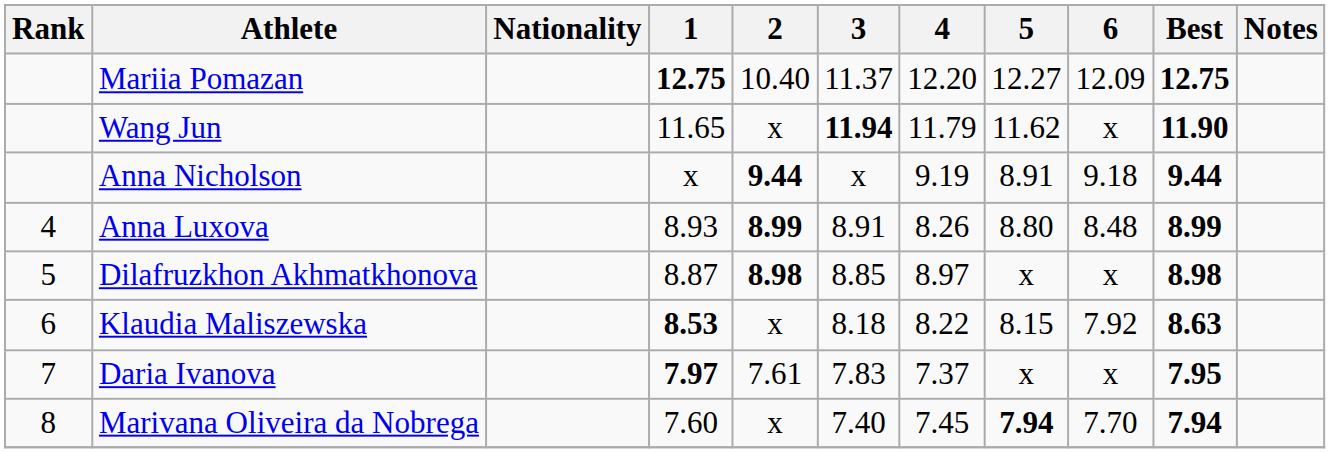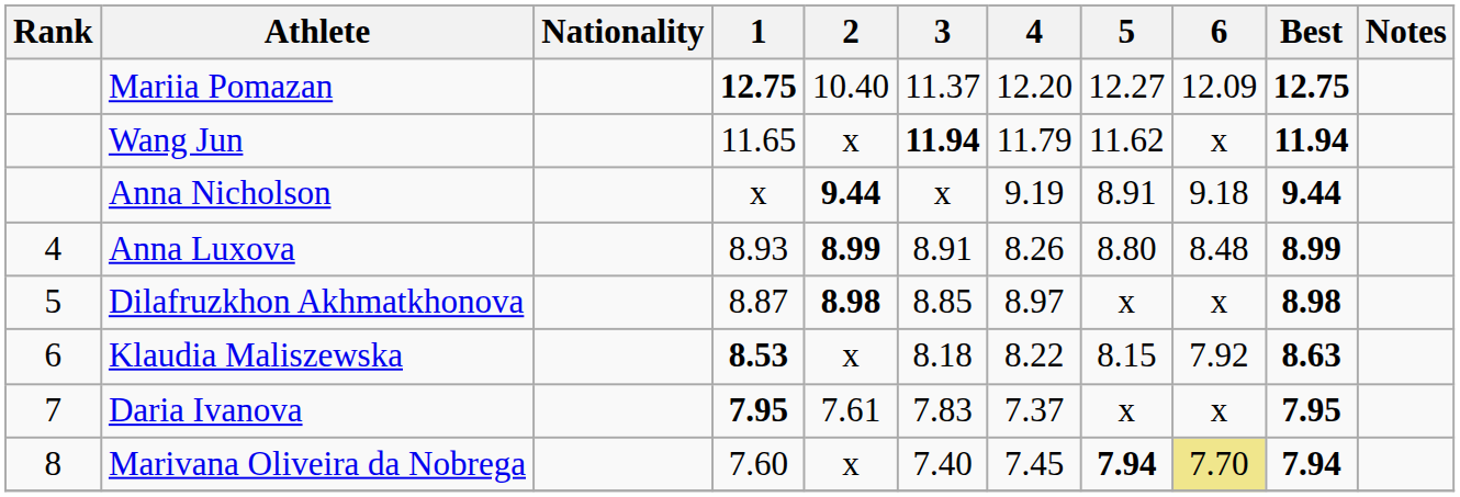 <table class="wikitable sortable" style="text-align:center">
 <tr>
 <th>Rank</th>
 <th>Athlete</th>
 <th>Nationality</th>
 <th>1</th>
 <th>2</th>
 <th>3</th>
 <th>4</th>
 <th>5</th>
 <th>6</th>
 <th>Best</th>
 <th>Notes</th>
 </tr>
 <tr>
 <td></td>
 <td align="left"><a href='#'>Mariia Pomazan</a></td>
 <td align="left"></td>
 <td><strong>12.75</strong></td>
 <td>10.40</td>
 <td>11.37</td>
 <td>12.20</td>
 <td>12.27</td>
 <td>12.09</td>
 <td><strong>12.75</strong></td>
 <td></td>
 </tr>
 <tr>
 <td></td>
 <td align="left"><a href='#'>Wang Jun</a></td>
 <td align="left"></td>
 <td>11.65</td>
 <td>x</td>
 <td><strong>11.94</strong></td>
 <td>11.79</td>
 <td>11.62</td>
 <td>x</td>
-<td><strong>11.90</strong></td>
+<td><strong>11.94</strong></td>
 <td></td>
 </tr>
 <tr>
 <td></td>
 <td align="left"><a href='#'>Anna Nicholson</a></td>
 <td align="left"></td>
 <td>x</td>
 <td><strong>9.44</strong></td>
 <td>x</td>
 <td>9.19</td>
 <td>8.91</td>
 <td>9.18</td>
 <td><strong>9.44</strong></td>
 <td></td>
 </tr>
 <tr>
 <td>4</td>
 <td align="left"><a href='#'>Anna Luxova</a></td>
 <td align="left"></td>
 <td>8.93</td>
 <td><strong>8.99</strong></td>
 <td>8.91</td>
 <td>8.26</td>
 <td>8.80</td>
 <td>8.48</td>
 <td><strong>8.99</strong></td>
 <td></td>
 </tr>
 <tr>
 <td>5</td>
 <td align="left"><a href='#'>Dilafruzkhon Akhmatkhonova</a></td>
 <td align="left"></td>
 <td>8.87</td>
 <td><strong>8.98</strong></td>
 <td>8.85</td>
 <td>8.97</td>
 <td>x</td>
 <td>x</td>
 <td><strong>8.98</strong></td>
 <td></td>
 </tr>
 <tr>
 <td>6</td>
 <td align="left"><a href='#'>Klaudia Maliszewska</a></td>
 <td align="left"></td>
 <td><strong>8.53</strong></td>
 <td>x</td>
 <td>8.18</td>
 <td>8.22</td>
 <td>8.15</td>
 <td>7.92</td>
 <td><strong>8.63</strong></td>
 <td></td>
 </tr>
 <tr>
 <td>7</td>
 <td align="left"><a href='#'>Daria Ivanova</a></td>
 <td align="left"></td>
-<td><strong>7.97</strong></td>
+<td><strong>7.95</strong></td>
 <td>7.61</td>
 <td>7.83</td>
 <td>7.37</td>
 <td>x</td>
 <td>x</td>
 <td><strong>7.95</strong></td>
 <td></td>
 </tr>
 <tr>
 <td>8</td>
 <td align="left"><a href='#'>Marivana Oliveira da Nobrega</a></td>
 <td align="left"></td>
 <td>7.60</td>
 <td>x</td>
 <td>7.40</td>
 <td>7.45</td>
 <td><strong>7.94</strong></td>
-<td>7.70</td>
+<td style="background: khaki;">7.70</td>
 <td><strong>7.94</strong></td>
 <td></td>
 </tr>
 <tr>
 </tr>
 </table>
